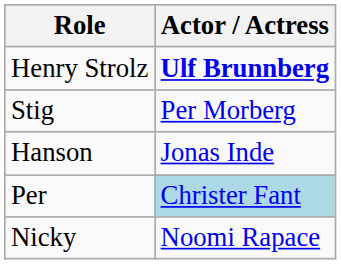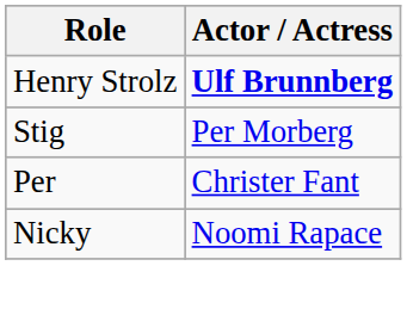 <table class="wikitable">
 <tr>
 <th>Role</th>
 <th>Actor / Actress</th>
 </tr>
 <tr>
 <td>Henry Strolz</td>
 <td><strong><a href='#'>Ulf Brunnberg</a></strong></td>
 </tr>
 <tr>
 <td>Stig</td>
 <td><a href='#'>Per Morberg</a></td>
 </tr>
 <tr>
-<td>Hanson</td>
-<td><a href='#'>Jonas Inde</a></td>
-</tr>
-<tr>
 <td>Per</td>
-<td style="background: lightblue;"><a href='#'>Christer Fant</a></td>
+<td><a href='#'>Christer Fant</a></td>
 </tr>
 <tr>
 <td>Nicky</td>
 <td><a href='#'>Noomi Rapace</a></td>
 </tr>
 </table>
